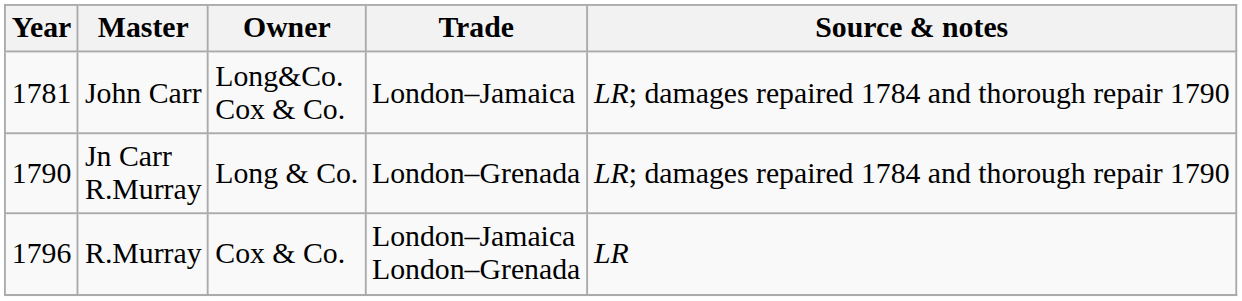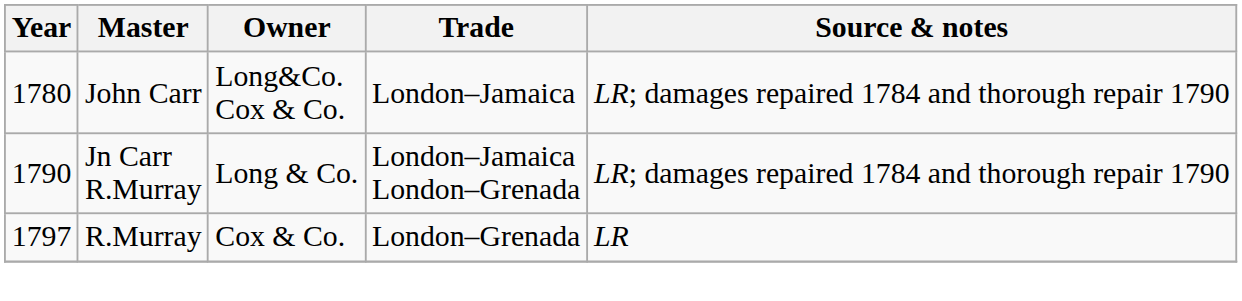 <table class=" wikitable">
 <tr>
 <th>Year</th>
 <th>Master</th>
 <th>Owner</th>
 <th>Trade</th>
 <th>Source & notes</th>
 </tr>
 <tr>
-<td>1781</td>
+<td>1780</td>
 <td>John Carr</td>
 <td>Long&Co.<br>Cox & Co.</td>
 <td>London–Jamaica</td>
 <td><em>LR</em>; damages repaired 1784 and thorough repair 1790</td>
 </tr>
 <tr>
 <td>1790</td>
 <td>Jn Carr<br>R.Murray</td>
 <td>Long & Co.</td>
-<td>London–Grenada</td>
+<td>London–Jamaica<br>London–Grenada</td>
 <td><em>LR</em>; damages repaired 1784 and thorough repair 1790</td>
 </tr>
 <tr>
-<td>1796</td>
+<td>1797</td>
 <td>R.Murray</td>
 <td>Cox & Co.</td>
-<td>London–Jamaica<br>London–Grenada</td>
+<td>London–Grenada</td>
 <td><em>LR</em></td>
 </tr>
 <tr>
 </tr>
 </table>
